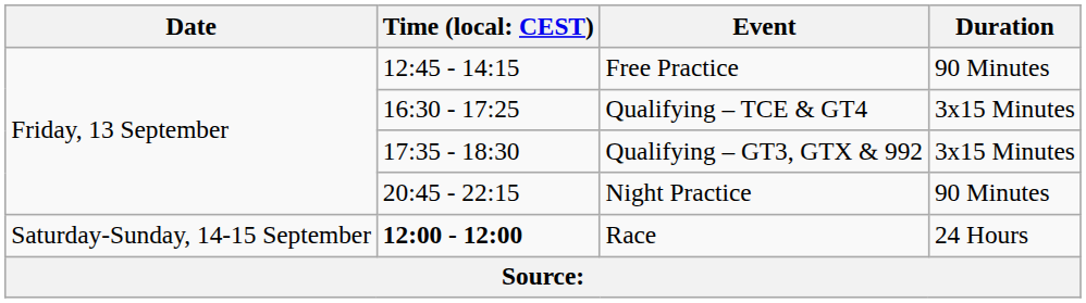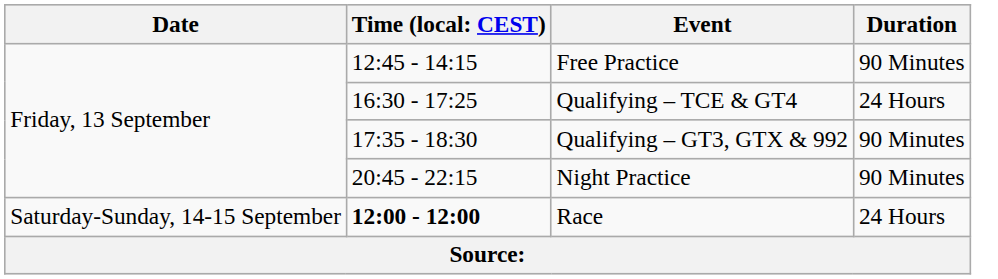 <table class="wikitable" style="font-size:90%;">
 <tr>
 <th>Date</th>
 <th>Time (local: <a href='#'>CEST</a>)</th>
 <th>Event</th>
 <th>Duration</th>
 </tr>
 <tr>
 <td rowspan="4">Friday, 13 September</td>
 <td>12:45 - 14:15</td>
 <td>Free Practice</td>
 <td>90 Minutes</td>
 </tr>
 <tr>
 <td>16:30 - 17:25</td>
 <td>Qualifying – TCE & GT4</td>
-<td>3x15 Minutes</td>
+<td>24 Hours</td>
 </tr>
 <tr>
 <td>17:35 - 18:30</td>
 <td>Qualifying – GT3, GTX & 992</td>
-<td>3x15 Minutes</td>
+<td>90 Minutes</td>
 </tr>
 <tr>
 <td>20:45 - 22:15</td>
 <td>Night Practice</td>
 <td>90 Minutes</td>
 </tr>
 <tr>
 <td>Saturday-Sunday, 14-15 September</td>
 <td><strong>12:00 - 12:00</strong></td>
 <td>Race</td>
 <td>24 Hours</td>
 </tr>
 <tr>
 <th colspan="4">Source:</th>
 </tr>
 </table>
